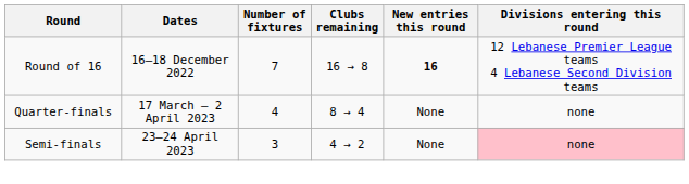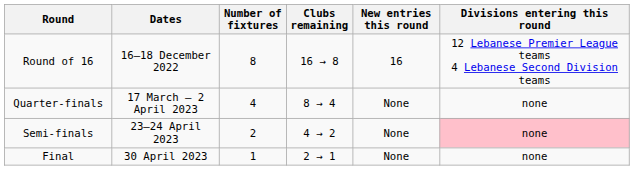 <table class="wikitable plainrowheaders" style="text-align:center">
 <tr>
 <th scope="col" style="width:125px">Round</th>
 <th scope="col" style="width:125px">Dates</th>
 <th scope="col" style="width:75px">Number of fixtures</th>
 <th scope="col" style="width:75px">Clubs remaining</th>
 <th scope="col" style="width:100px">New entries this round</th>
 <th scope="col" style="width:225px">Divisions entering this round</th>
 </tr>
 <tr>
 <td>Round of 16</td>
 <td>16–18 December 2022</td>
-<td>7</td>
+<td>8</td>
 <td>16 → 8</td>
-<td><strong>16</strong></td>
+<td>16</td>
 <td>12 <a href='#'>Lebanese Premier League</a> teams<br>4 <a href='#'>Lebanese Second Division</a> teams</td>
 </tr>
 <tr>
 <td>Quarter-finals</td>
 <td>17 March – 2 April 2023</td>
 <td>4</td>
 <td>8 → 4</td>
 <td>None</td>
 <td>none</td>
 </tr>
 <tr>
 <td>Semi-finals</td>
 <td>23–24 April 2023</td>
-<td>3</td>
+<td>2</td>
 <td>4 → 2</td>
 <td>None</td>
 <td style="background: pink;">none</td>
 </tr>
+<tr>
+<td>Final</td>
+<td>30 April 2023</td>
+<td>1</td>
+<td>2 → 1</td>
+<td>None</td>
+<td>none</td>
+</tr>
 </table>
